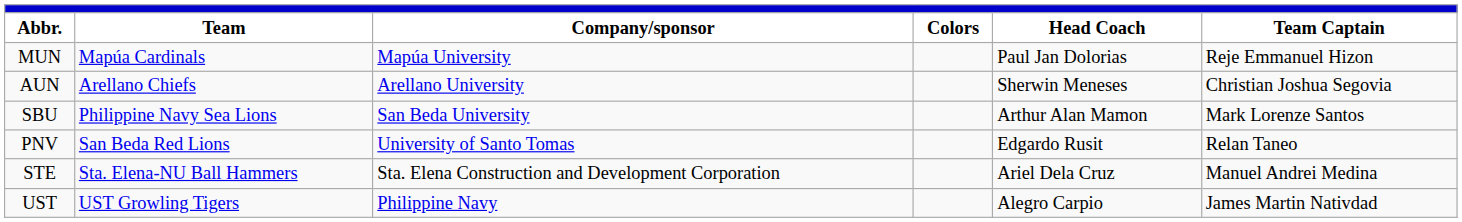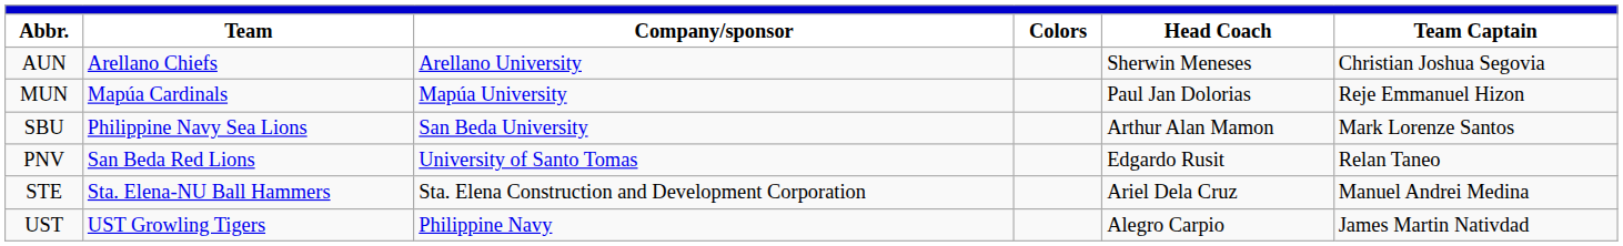 <table class="wikitable" style="width:100%; text-align:left">
 <tr>
 <th style=background:#0000CD colspan=6><span></span></th>
 </tr>
 <tr>
 <th style="background:white">Abbr.</th>
 <th style="background:white">Team</th>
 <th style="background:white">Company/sponsor</th>
 <th style="background:white">Colors</th>
 <th style="background:white">Head Coach</th>
 <th style="background:white">Team Captain</th>
 </tr>
 <tr>
+<td style="text-align:center;">AUN</td>
+<td><a href='#'>Arellano Chiefs</a></td>
+<td><a href='#'>Arellano University</a></td>
+<td style="text-align:center;"> </td>
+<td>Sherwin Meneses</td>
+<td>Christian Joshua Segovia</td>
+</tr>
+<tr>
 <td style="text-align:center;">MUN</td>
 <td><a href='#'>Mapúa Cardinals</a></td>
 <td><a href='#'>Mapúa University</a></td>
 <td style="text-align:center;">  </td>
 <td>Paul Jan Dolorias</td>
 <td>Reje Emmanuel Hizon</td>
-</tr>
-<tr>
-<td style="text-align:center;">AUN</td>
-<td><a href='#'>Arellano Chiefs</a></td>
-<td><a href='#'>Arellano University</a></td>
-<td style="text-align:center;"> </td>
-<td>Sherwin Meneses</td>
-<td>Christian Joshua Segovia</td>
 </tr>
 <tr>
 <td style="text-align:center;">SBU</td>
 <td><a href='#'>Philippine Navy Sea Lions</a></td>
 <td><a href='#'>San Beda University</a></td>
 <td style="text-align:center;"> </td>
 <td>Arthur Alan Mamon</td>
 <td>Mark Lorenze Santos</td>
 </tr>
 <tr>
 <td style="text-align:center;">PNV</td>
 <td><a href='#'>San Beda Red Lions</a></td>
 <td><a href='#'>University of Santo Tomas</a></td>
 <td style="text-align:center;"> </td>
 <td>Edgardo Rusit</td>
 <td>Relan Taneo</td>
 </tr>
 <tr>
 <td style="text-align:center;">STE</td>
 <td><a href='#'>Sta. Elena-NU Ball Hammers</a></td>
 <td>Sta. Elena Construction and Development Corporation</td>
 <td style="text-align:center;">  </td>
 <td>Ariel Dela Cruz</td>
 <td>Manuel Andrei Medina</td>
 </tr>
 <tr>
 <td style="text-align:center;">UST</td>
 <td><a href='#'>UST Growling Tigers</a></td>
 <td><a href='#'>Philippine Navy</a></td>
 <td style="text-align:center;">  </td>
 <td>Alegro Carpio</td>
 <td>James Martin Nativdad</td>
 </tr>
 </table>
